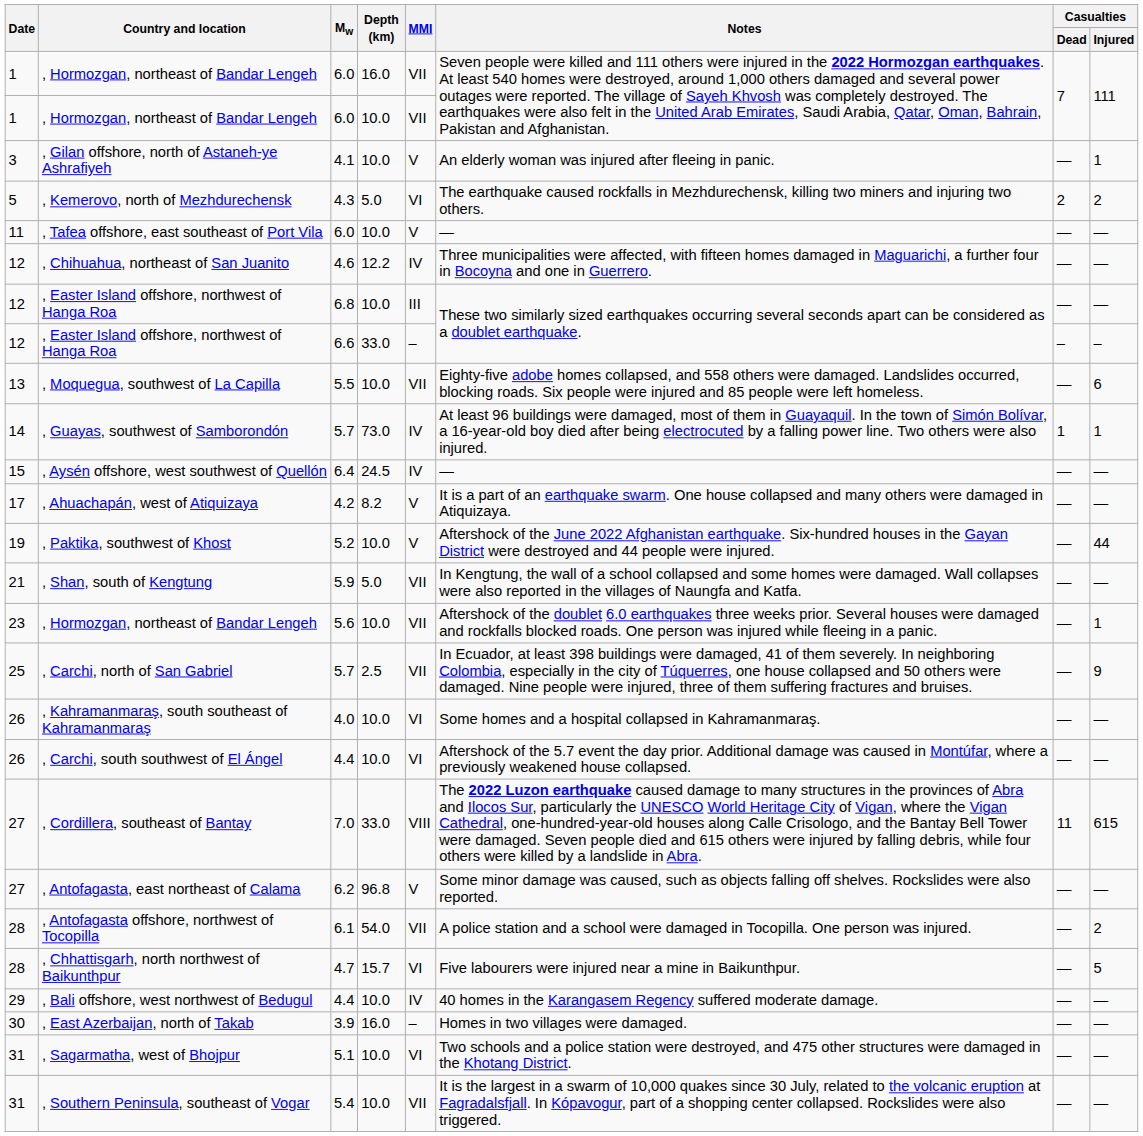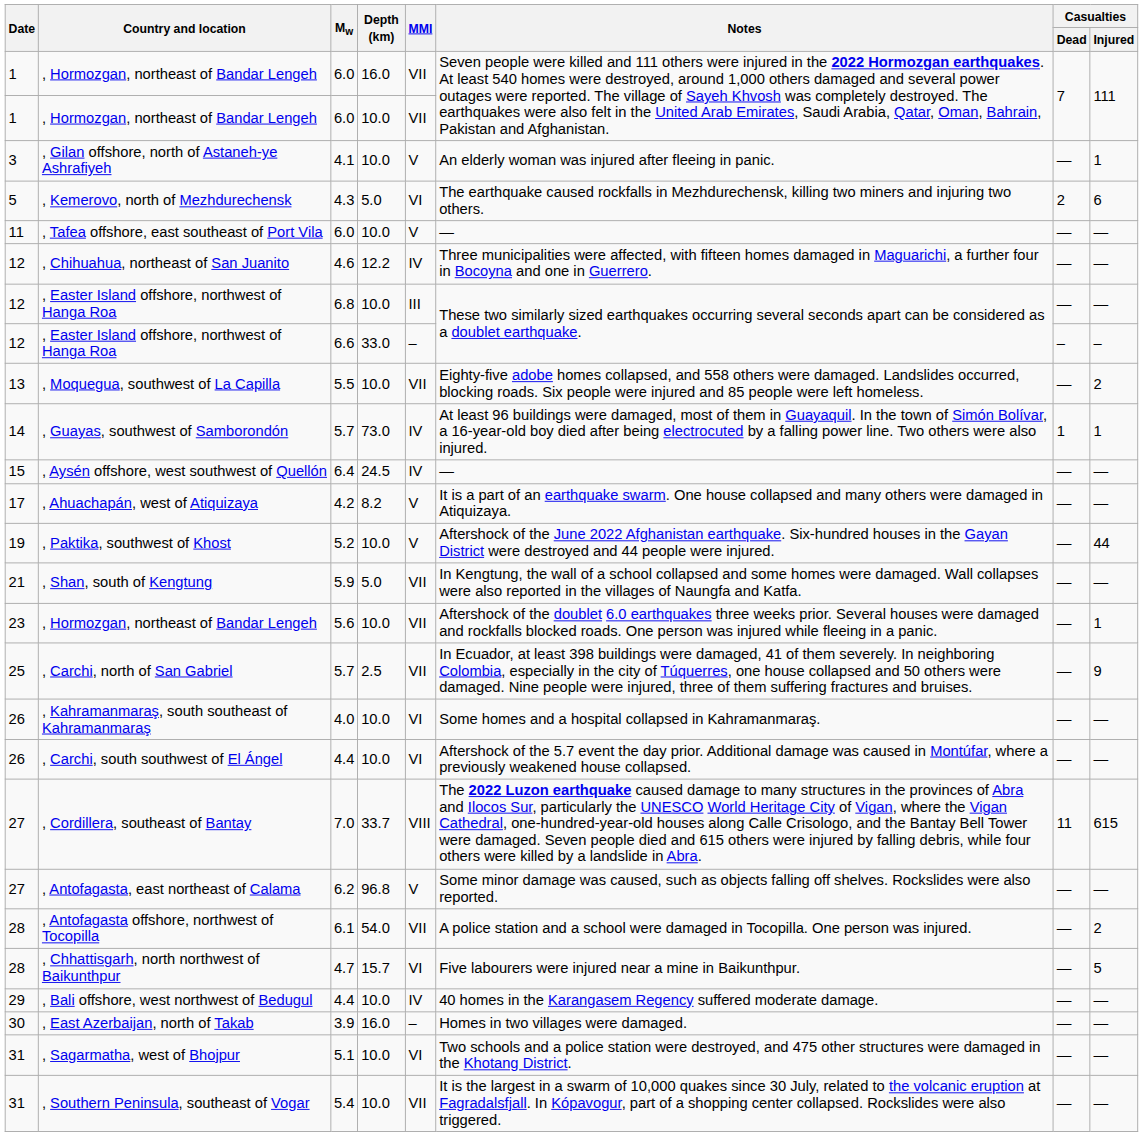 <table class="wikitable sortable" style="border:1px black; margin-left:1em;">
 <tr>
 <th rowspan="2"><small>Date</small></th>
 <th rowspan="2" style="width: 310px"><small>Country and location</small></th>
 <th rowspan="2"><small>M<sub>w</sub></small></th>
 <th rowspan="2"><small>Depth (km)</small></th>
 <th rowspan="2"><small><a href='#'>MMI</a></small></th>
 <th rowspan="2" class="unsortable"><small>Notes</small></th>
 <th colspan="2"><small>Casualties</small></th>
 </tr>
 <tr>
 <th><small>Dead</small></th>
 <th><small>Injured</small></th>
 </tr>
 <tr>
 <td>1</td>
 <td>, <a href='#'>Hormozgan</a>,  northeast of <a href='#'>Bandar Lengeh</a></td>
 <td>6.0</td>
 <td>16.0</td>
 <td>VII</td>
 <td rowspan="2">Seven people were killed and 111 others were injured in the <strong><a href='#'>2022 Hormozgan earthquakes</a></strong>. At least 540 homes were destroyed, around 1,000 others damaged and several power outages were reported. The village of <a href='#'>Sayeh Khvosh</a> was completely destroyed. The earthquakes were also felt in the <a href='#'>United Arab Emirates</a>, Saudi Arabia, <a href='#'>Qatar</a>, <a href='#'>Oman</a>, <a href='#'>Bahrain</a>, Pakistan and Afghanistan.</td>
 <td rowspan="2">7</td>
 <td rowspan="2">111</td>
 </tr>
 <tr>
 <td>1</td>
 <td>, <a href='#'>Hormozgan</a>,  northeast of <a href='#'>Bandar Lengeh</a></td>
 <td>6.0</td>
 <td>10.0</td>
 <td>VII</td>
 </tr>
 <tr>
 <td>3</td>
 <td>, <a href='#'>Gilan</a> offshore,  north of <a href='#'>Astaneh-ye Ashrafiyeh</a></td>
 <td>4.1</td>
 <td>10.0</td>
 <td>V</td>
 <td>An elderly woman was injured after fleeing in panic.</td>
 <td>—</td>
 <td>1</td>
 </tr>
 <tr>
 <td>5</td>
 <td>, <a href='#'>Kemerovo</a>,  north of <a href='#'>Mezhdurechensk</a></td>
 <td>4.3</td>
 <td>5.0</td>
 <td>VI</td>
 <td>The earthquake caused rockfalls in Mezhdurechensk, killing two miners and injuring two others.</td>
 <td>2</td>
-<td>2</td>
+<td>6</td>
 </tr>
 <tr>
 <td>11</td>
 <td>, <a href='#'>Tafea</a> offshore,  east southeast of <a href='#'>Port Vila</a></td>
 <td>6.0</td>
 <td>10.0</td>
 <td>V</td>
 <td>—</td>
 <td>—</td>
 <td>—</td>
 </tr>
 <tr>
 <td>12</td>
 <td>, <a href='#'>Chihuahua</a>,  northeast of <a href='#'>San Juanito</a></td>
 <td>4.6</td>
 <td>12.2</td>
 <td>IV</td>
 <td>Three municipalities were affected, with fifteen homes damaged in <a href='#'>Maguarichi</a>, a further four in <a href='#'>Bocoyna</a> and one in <a href='#'>Guerrero</a>.</td>
 <td>—</td>
 <td>—</td>
 </tr>
 <tr>
 <td>12</td>
 <td>, <a href='#'>Easter Island</a> offshore,  northwest of <a href='#'>Hanga Roa</a></td>
 <td>6.8</td>
 <td>10.0</td>
 <td>III</td>
 <td rowspan="2">These two similarly sized earthquakes occurring several seconds apart can be considered as a <a href='#'>doublet earthquake</a>.</td>
 <td>—</td>
 <td>—</td>
 </tr>
 <tr>
 <td>12</td>
 <td>, <a href='#'>Easter Island</a> offshore,  northwest of <a href='#'>Hanga Roa</a></td>
 <td>6.6</td>
 <td>33.0</td>
 <td>–</td>
 <td>–</td>
 <td>–</td>
 </tr>
 <tr>
 <td>13</td>
 <td>, <a href='#'>Moquegua</a>,  southwest of <a href='#'>La Capilla</a></td>
 <td>5.5</td>
 <td>10.0</td>
 <td>VII</td>
 <td>Eighty-five <a href='#'>adobe</a> homes collapsed, and 558 others were damaged. Landslides occurred, blocking roads. Six people were injured and 85 people were left homeless.</td>
 <td>—</td>
-<td>6</td>
+<td>2</td>
 </tr>
 <tr>
 <td>14</td>
 <td>, <a href='#'>Guayas</a>,   southwest of <a href='#'>Samborondón</a></td>
 <td>5.7</td>
 <td>73.0</td>
 <td>IV</td>
 <td>At least 96 buildings were damaged, most of them in <a href='#'>Guayaquil</a>. In the town of <a href='#'>Simón Bolívar</a>, a 16-year-old boy died after being <a href='#'>electrocuted</a> by a falling power line. Two others were also injured.</td>
 <td>1</td>
 <td>1</td>
 </tr>
 <tr>
 <td>15</td>
 <td>, <a href='#'>Aysén</a> offshore,  west southwest of <a href='#'>Quellón</a></td>
 <td>6.4</td>
 <td>24.5</td>
 <td>IV</td>
 <td>—</td>
 <td>—</td>
 <td>—</td>
 </tr>
 <tr>
 <td>17</td>
 <td>, <a href='#'>Ahuachapán</a>,  west of <a href='#'>Atiquizaya</a></td>
 <td>4.2</td>
 <td>8.2</td>
 <td>V</td>
 <td>It is a part of an <a href='#'>earthquake swarm</a>. One house collapsed and many others were damaged in Atiquizaya.</td>
 <td>—</td>
 <td>—</td>
 </tr>
 <tr>
 <td>19</td>
 <td>, <a href='#'>Paktika</a>,  southwest of <a href='#'>Khost</a></td>
 <td>5.2</td>
 <td>10.0</td>
 <td>V</td>
 <td>Aftershock of the <a href='#'>June 2022 Afghanistan earthquake</a>. Six-hundred houses in the <a href='#'>Gayan District</a> were destroyed and 44 people were injured.</td>
 <td>—</td>
 <td>44</td>
 </tr>
 <tr>
 <td>21</td>
 <td>, <a href='#'>Shan</a>,  south of <a href='#'>Kengtung</a></td>
 <td>5.9</td>
 <td>5.0</td>
 <td>VII</td>
 <td>In Kengtung, the wall of a school collapsed and some homes were damaged. Wall collapses were also reported in the villages of Naungfa and Katfa.</td>
 <td>—</td>
 <td>—</td>
 </tr>
 <tr>
 <td>23</td>
 <td>, <a href='#'>Hormozgan</a>,  northeast of <a href='#'>Bandar Lengeh</a></td>
 <td>5.6</td>
 <td>10.0</td>
 <td>VII</td>
 <td>Aftershock of the <a href='#'>doublet</a> <a href='#'>6.0 earthquakes</a> three weeks prior. Several houses were damaged and rockfalls blocked roads. One person was injured while fleeing in a panic.</td>
 <td>—</td>
 <td>1</td>
 </tr>
 <tr>
 <td>25</td>
 <td>, <a href='#'>Carchi</a>,  north of <a href='#'>San Gabriel</a></td>
 <td>5.7</td>
 <td>2.5</td>
 <td>VII</td>
 <td>In Ecuador, at least 398 buildings were damaged, 41 of them severely. In neighboring <a href='#'>Colombia</a>, especially in the city of <a href='#'>Túquerres</a>, one house collapsed and 50 others were damaged. Nine people were injured, three of them suffering fractures and bruises.</td>
 <td>—</td>
 <td>9</td>
 </tr>
 <tr>
 <td>26</td>
 <td>, <a href='#'>Kahramanmaraş</a>,  south southeast of <a href='#'>Kahramanmaraş</a></td>
 <td>4.0</td>
 <td>10.0</td>
 <td>VI</td>
 <td>Some homes and a hospital collapsed in Kahramanmaraş.</td>
 <td>—</td>
 <td>—</td>
 </tr>
 <tr>
 <td>26</td>
 <td>, <a href='#'>Carchi</a>,  south southwest of <a href='#'>El Ángel</a></td>
 <td>4.4</td>
 <td>10.0</td>
 <td>VI</td>
 <td>Aftershock of the 5.7 event the day prior. Additional damage was caused in <a href='#'>Montúfar</a>, where a previously weakened house collapsed.</td>
 <td>—</td>
 <td>—</td>
 </tr>
 <tr>
 <td>27</td>
 <td>, <a href='#'>Cordillera</a>,  southeast of <a href='#'>Bantay</a></td>
 <td>7.0</td>
-<td>33.0</td>
+<td>33.7</td>
 <td>VIII</td>
 <td>The <strong><a href='#'>2022 Luzon earthquake</a></strong> caused damage to many structures in the provinces of <a href='#'>Abra</a> and <a href='#'>Ilocos Sur</a>, particularly the <a href='#'>UNESCO</a> <a href='#'>World Heritage City</a> of <a href='#'>Vigan</a>, where the <a href='#'>Vigan Cathedral</a>, one-hundred-year-old houses along Calle Crisologo, and the Bantay Bell Tower were damaged. Seven people died and 615 others were injured by falling debris, while four others were killed by a landslide in <a href='#'>Abra</a>.</td>
 <td>11</td>
 <td>615</td>
 </tr>
 <tr>
 <td>27</td>
 <td>, <a href='#'>Antofagasta</a>,  east northeast of <a href='#'>Calama</a></td>
 <td>6.2</td>
 <td>96.8</td>
 <td>V</td>
 <td>Some minor damage was caused, such as objects falling off shelves. Rockslides were also reported.</td>
 <td>—</td>
 <td>—</td>
 </tr>
 <tr>
 <td>28</td>
 <td>, <a href='#'>Antofagasta</a> offshore,  northwest of <a href='#'>Tocopilla</a></td>
 <td>6.1</td>
 <td>54.0</td>
 <td>VII</td>
 <td>A police station and a school were damaged in Tocopilla. One person was injured.</td>
 <td>—</td>
 <td>2</td>
 </tr>
 <tr>
 <td>28</td>
 <td>, <a href='#'>Chhattisgarh</a>,  north northwest of <a href='#'>Baikunthpur</a></td>
 <td>4.7</td>
 <td>15.7</td>
 <td>VI</td>
 <td>Five labourers were injured near a mine in Baikunthpur.</td>
 <td>—</td>
 <td>5</td>
 </tr>
 <tr>
 <td>29</td>
 <td>, <a href='#'>Bali</a> offshore,  west northwest of <a href='#'>Bedugul</a></td>
 <td>4.4</td>
 <td>10.0</td>
 <td>IV</td>
 <td>40 homes in the <a href='#'>Karangasem Regency</a> suffered moderate damage.</td>
 <td>—</td>
 <td>—</td>
 </tr>
 <tr>
 <td>30</td>
 <td>, <a href='#'>East Azerbaijan</a>,  north of <a href='#'>Takab</a></td>
 <td>3.9</td>
 <td>16.0</td>
 <td>–</td>
 <td>Homes in two villages were damaged.</td>
 <td>—</td>
 <td>—</td>
 </tr>
 <tr>
 <td>31</td>
 <td>, <a href='#'>Sagarmatha</a>,  west of <a href='#'>Bhojpur</a></td>
 <td>5.1</td>
 <td>10.0</td>
 <td>VI</td>
 <td>Two schools and a police station were destroyed, and 475 other structures were damaged in the <a href='#'>Khotang District</a>.</td>
 <td>—</td>
 <td>—</td>
 </tr>
 <tr>
 <td>31</td>
 <td>, <a href='#'>Southern Peninsula</a>,  southeast of <a href='#'>Vogar</a></td>
 <td>5.4</td>
 <td>10.0</td>
 <td>VII</td>
 <td>It is the largest in a swarm of 10,000 quakes since 30 July, related to <a href='#'>the volcanic eruption</a> at <a href='#'>Fagradalsfjall</a>. In <a href='#'>Kópavogur</a>, part of a shopping center collapsed. Rockslides were also triggered.</td>
 <td>—</td>
 <td>—</td>
 </tr>
 <tr>
 </tr>
 </table>
